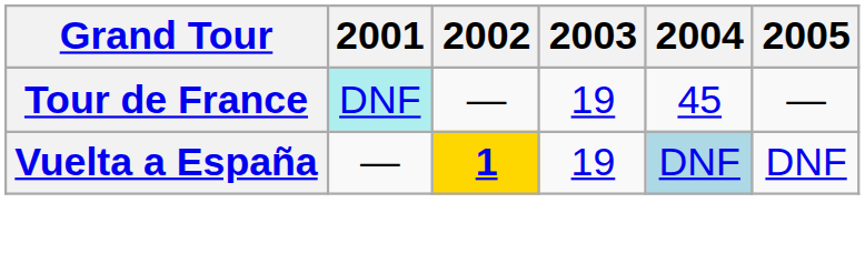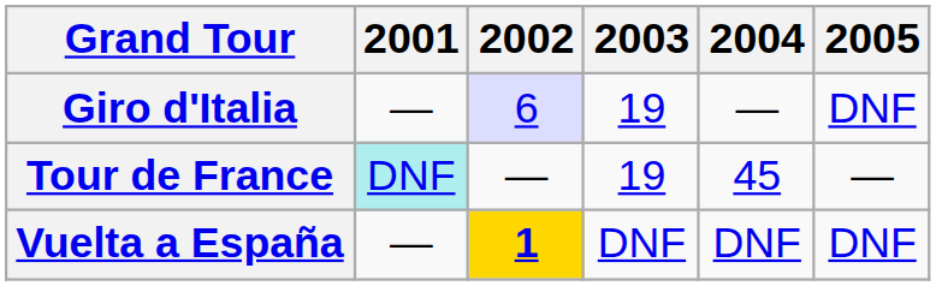 <table class="wikitable plainrowheaders">
 <tr>
 <th scope="col"><a href='#'>Grand Tour</a></th>
 <th scope="col">2001</th>
 <th scope="col">2002</th>
 <th scope="col">2003</th>
 <th scope="col">2004</th>
 <th scope="col">2005</th>
+</tr>
+<tr style="text-align:center;">
+<th scope="row"> <a href='#'>Giro d'Italia</a></th>
+<td>—</td>
+<td style="background:#ddddff;"><a href='#'>6</a></td>
+<td><a href='#'>19</a></td>
+<td>—</td>
+<td><a href='#'>DNF</a></td>
 </tr>
 <tr style="text-align:center;">
 <th scope="row"> <a href='#'>Tour de France</a></th>
 <td style="background: paleturquoise;"><a href='#'>DNF</a></td>
 <td>—</td>
 <td><a href='#'>19</a></td>
 <td><a href='#'>45</a></td>
 <td>—</td>
 </tr>
 <tr style="text-align:center;">
 <th scope="row"> <a href='#'>Vuelta a España</a></th>
 <td>—</td>
 <td style="background:gold;"><a href='#'><strong>1</strong></a></td>
-<td><a href='#'>19</a></td>
-<td style="background: lightblue;"><a href='#'>DNF</a></td>
+<td><a href='#'>DNF</a></td>
+<td><a href='#'>DNF</a></td>
 <td><a href='#'>DNF</a></td>
 </tr>
 </table>
